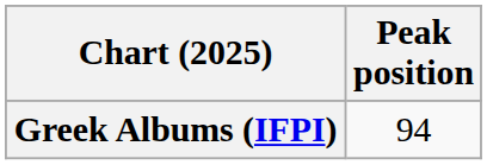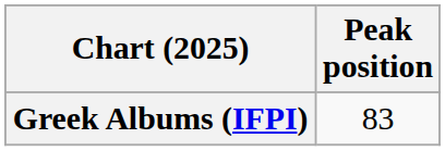 <table class="wikitable sortable plainrowheaders" style="text-align:center">
 <tr>
 <th scope="col">Chart (2025)</th>
 <th scope="col">Peak<br>position</th>
 </tr>
 <tr>
 <th scope="row">Greek Albums (<a href='#'>IFPI</a>)</th>
-<td>94</td>
+<td>83</td>
 </tr>
 </table>
